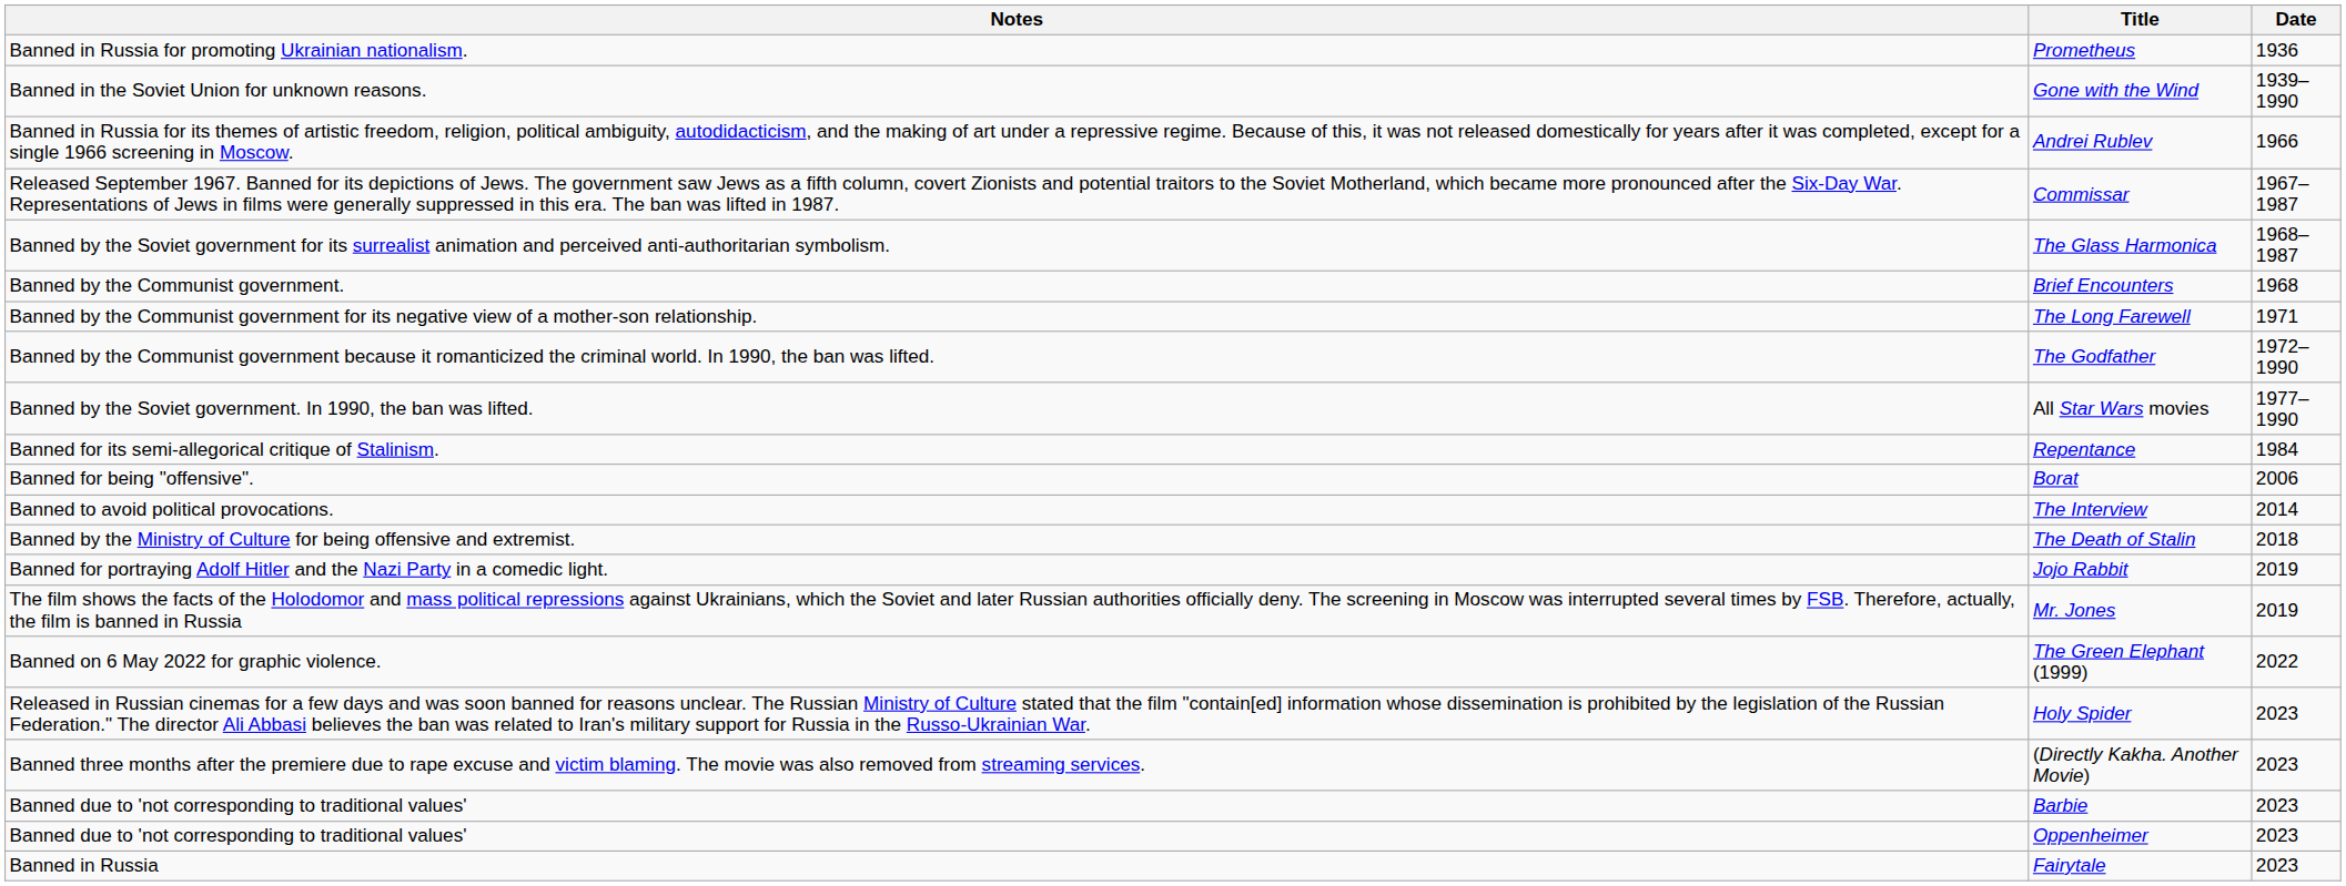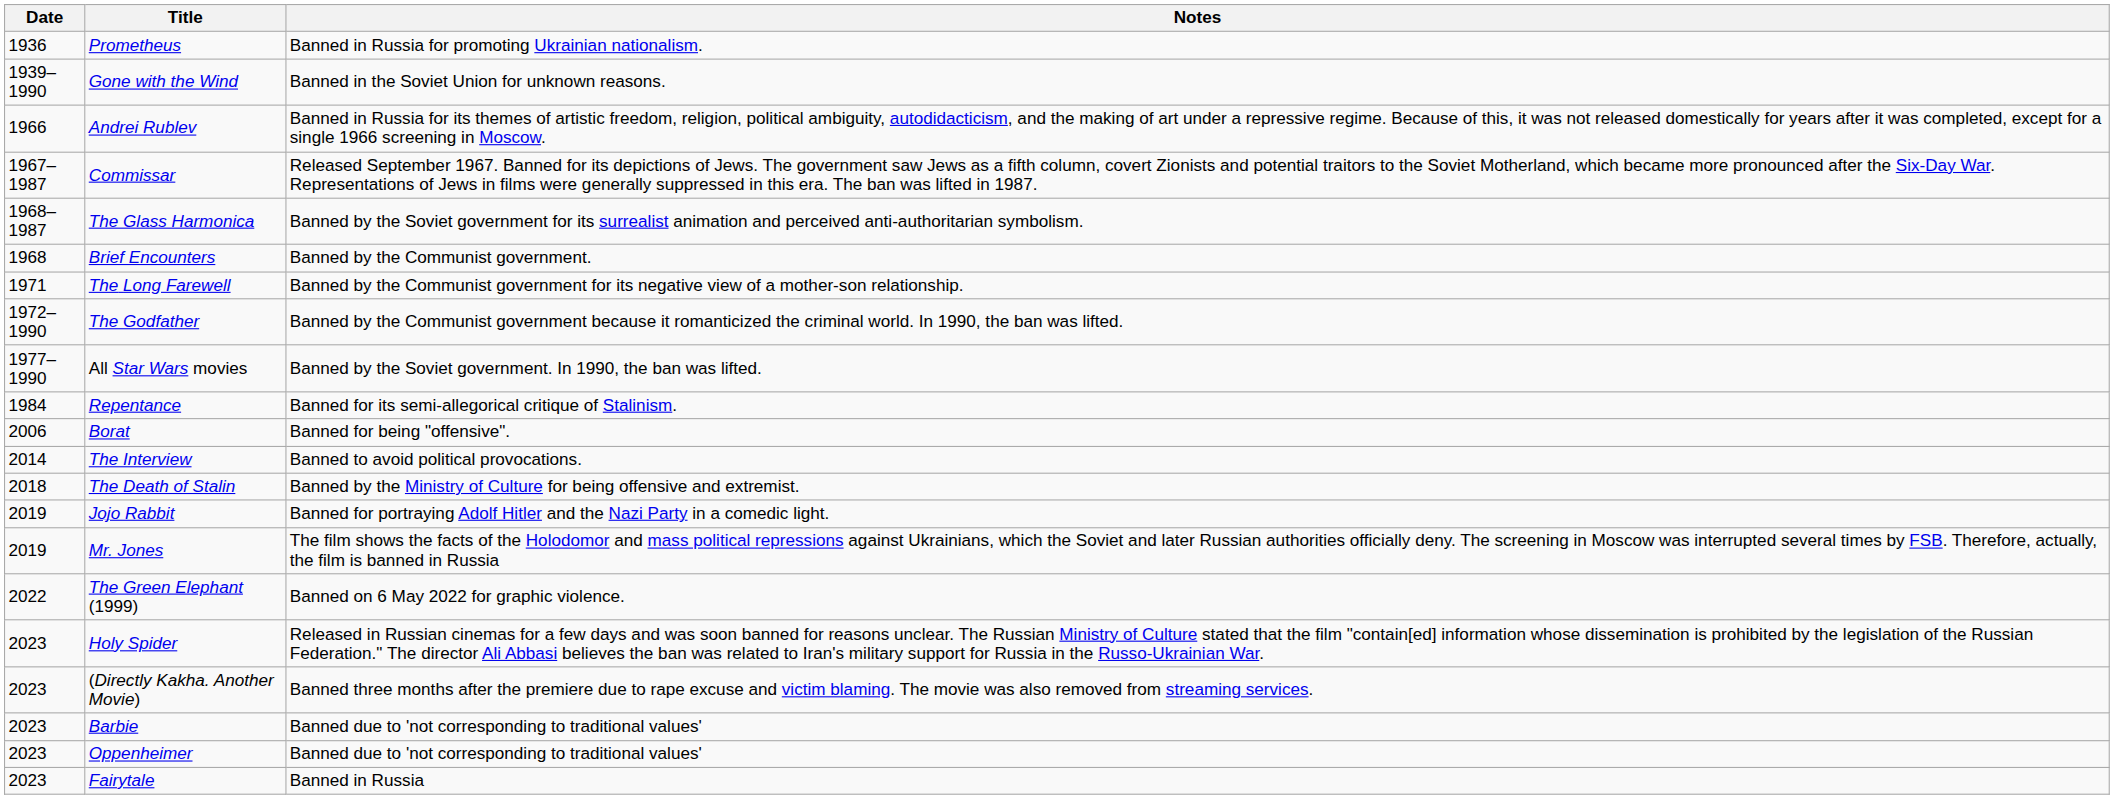 <table class="wikitable sortable">
 <tr>
+<th>Date</th>
+<th>Title</th>
 <th>Notes</th>
-<th>Title</th>
-<th>Date</th>
 </tr>
 <tr>
+<td>1936</td>
+<td><em><a href='#'>Prometheus</a></em></td>
 <td>Banned in Russia for promoting <a href='#'>Ukrainian nationalism</a>.</td>
-<td><em><a href='#'>Prometheus</a></em></td>
-<td>1936</td>
 </tr>
 <tr>
+<td>1939–1990</td>
+<td><em><a href='#'>Gone with the Wind</a></em></td>
 <td>Banned in the Soviet Union for unknown reasons.</td>
-<td><em><a href='#'>Gone with the Wind</a></em></td>
-<td>1939–1990</td>
 </tr>
 <tr>
+<td>1966</td>
+<td><em><a href='#'>Andrei Rublev</a></em></td>
 <td>Banned in Russia for its themes of artistic freedom, religion, political ambiguity, <a href='#'>autodidacticism</a>, and the making of art under a repressive regime. Because of this, it was not released domestically for years after it was completed, except for a single 1966 screening in <a href='#'>Moscow</a>.</td>
-<td><em><a href='#'>Andrei Rublev</a></em></td>
-<td>1966</td>
 </tr>
 <tr>
+<td>1967–1987</td>
+<td><em><a href='#'>Commissar</a></em></td>
 <td>Released September 1967. Banned for its depictions of Jews. The government saw Jews as a fifth column, covert Zionists and potential traitors to the Soviet Motherland, which became more pronounced after the <a href='#'>Six-Day War</a>. Representations of Jews in films were generally suppressed in this era. The ban was lifted in 1987.</td>
-<td><em><a href='#'>Commissar</a></em></td>
-<td>1967–1987</td>
 </tr>
 <tr>
+<td>1968–1987</td>
+<td><em><a href='#'>The Glass Harmonica</a></em></td>
 <td>Banned by the Soviet government for its <a href='#'>surrealist</a> animation and perceived anti-authoritarian symbolism.</td>
-<td><em><a href='#'>The Glass Harmonica</a></em></td>
-<td>1968–1987</td>
 </tr>
 <tr>
+<td>1968</td>
+<td><em><a href='#'>Brief Encounters</a></em></td>
 <td>Banned by the Communist government.</td>
-<td><em><a href='#'>Brief Encounters</a></em></td>
-<td>1968</td>
 </tr>
 <tr>
+<td>1971</td>
+<td><a href='#'><em>The</em> <em>Long Farewell</em></a></td>
 <td>Banned by the Communist government for its negative view of a mother-son relationship.</td>
-<td><a href='#'><em>The</em> <em>Long Farewell</em></a></td>
-<td>1971</td>
 </tr>
 <tr>
+<td>1972–1990</td>
+<td><em><a href='#'>The Godfather</a></em></td>
 <td>Banned by the Communist government because it romanticized the criminal world. In 1990, the ban was lifted.</td>
-<td><em><a href='#'>The Godfather</a></em></td>
-<td>1972–1990</td>
 </tr>
 <tr>
+<td>1977–1990</td>
+<td>All <em><a href='#'>Star Wars</a></em> movies</td>
 <td>Banned by the Soviet government. In 1990, the ban was lifted.</td>
-<td>All <em><a href='#'>Star Wars</a></em> movies</td>
-<td>1977–1990</td>
 </tr>
 <tr>
+<td>1984</td>
+<td><em><a href='#'>Repentance</a></em></td>
 <td>Banned for its semi-allegorical critique of <a href='#'>Stalinism</a>.</td>
-<td><em><a href='#'>Repentance</a></em></td>
-<td>1984</td>
 </tr>
 <tr>
+<td>2006</td>
+<td><em><a href='#'>Borat</a></em></td>
 <td>Banned for being "offensive".</td>
-<td><em><a href='#'>Borat</a></em></td>
-<td>2006</td>
 </tr>
 <tr>
+<td>2014</td>
+<td><em><a href='#'>The Interview</a></em></td>
 <td>Banned to avoid political provocations.</td>
-<td><em><a href='#'>The Interview</a></em></td>
-<td>2014</td>
 </tr>
 <tr>
+<td>2018</td>
+<td><em><a href='#'>The Death of Stalin</a></em></td>
 <td>Banned by the <a href='#'>Ministry of Culture</a> for being offensive and extremist.</td>
-<td><em><a href='#'>The Death of Stalin</a></em></td>
-<td>2018</td>
 </tr>
 <tr>
+<td>2019</td>
+<td><em><a href='#'>Jojo Rabbit</a></em></td>
 <td>Banned for portraying <a href='#'>Adolf Hitler</a> and the <a href='#'>Nazi Party</a> in a comedic light.</td>
-<td><em><a href='#'>Jojo Rabbit</a></em></td>
-<td>2019</td>
 </tr>
 <tr>
+<td>2019</td>
+<td><em><a href='#'>Mr. Jones</a></em></td>
 <td>The film shows the facts of the <a href='#'>Holodomor</a> and <a href='#'>mass political repressions</a> against Ukrainians, which the Soviet and later Russian authorities officially deny. The screening in Moscow was interrupted several times by <a href='#'>FSB</a>. Therefore, actually, the film is banned in Russia</td>
-<td><em><a href='#'>Mr. Jones</a></em></td>
-<td>2019</td>
 </tr>
 <tr>
+<td>2022</td>
+<td><em><a href='#'>The Green Elephant</a></em> (1999)</td>
 <td>Banned on 6 May 2022 for graphic violence.</td>
-<td><em><a href='#'>The Green Elephant</a></em> (1999)</td>
-<td>2022</td>
 </tr>
 <tr>
+<td>2023</td>
+<td><em><a href='#'>Holy Spider</a></em></td>
 <td>Released in Russian cinemas for a few days and was soon banned for reasons unclear. The Russian <a href='#'>Ministry of Culture</a> stated that the film "contain[ed] information whose dissemination is prohibited by the legislation of the Russian Federation." The director <a href='#'>Ali Abbasi</a> believes the ban was related to Iran's military support for Russia in the <a href='#'>Russo-Ukrainian War</a>.</td>
-<td><em><a href='#'>Holy Spider</a></em></td>
-<td>2023</td>
 </tr>
 <tr>
+<td>2023</td>
+<td><em></em> (<em>Directly Kakha. Another Movie</em>)</td>
 <td>Banned three months after the premiere due to rape excuse and <a href='#'>victim blaming</a>. The movie was also removed from <a href='#'>streaming services</a>.</td>
-<td><em></em> (<em>Directly Kakha. Another Movie</em>)</td>
-<td>2023</td>
 </tr>
 <tr>
+<td>2023</td>
+<td><em><a href='#'>Barbie</a></em></td>
 <td>Banned due to 'not corresponding to traditional values'</td>
-<td><em><a href='#'>Barbie</a></em></td>
-<td>2023</td>
 </tr>
 <tr>
+<td>2023</td>
+<td><a href='#'><em>Oppenheimer</em></a></td>
 <td>Banned due to 'not corresponding to traditional values'</td>
-<td><a href='#'><em>Oppenheimer</em></a></td>
-<td>2023</td>
 </tr>
 <tr>
+<td>2023</td>
+<td><a href='#'><em>Fairytale</em></a></td>
 <td>Banned in Russia</td>
-<td><a href='#'><em>Fairytale</em></a></td>
-<td>2023</td>
 </tr>
 </table>
